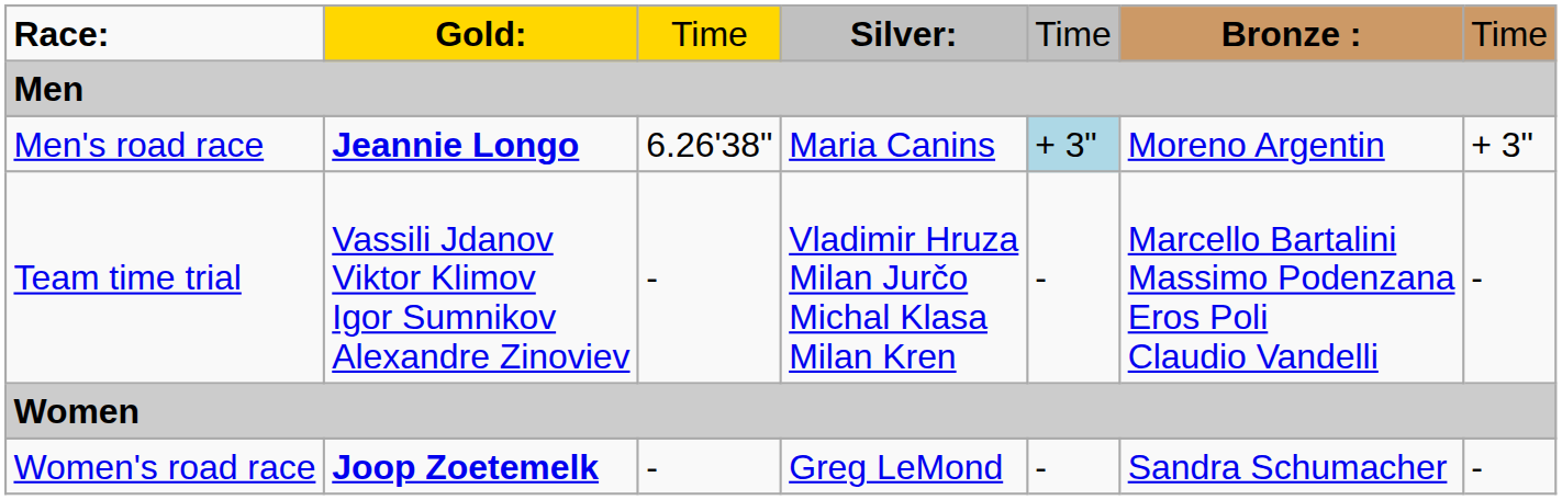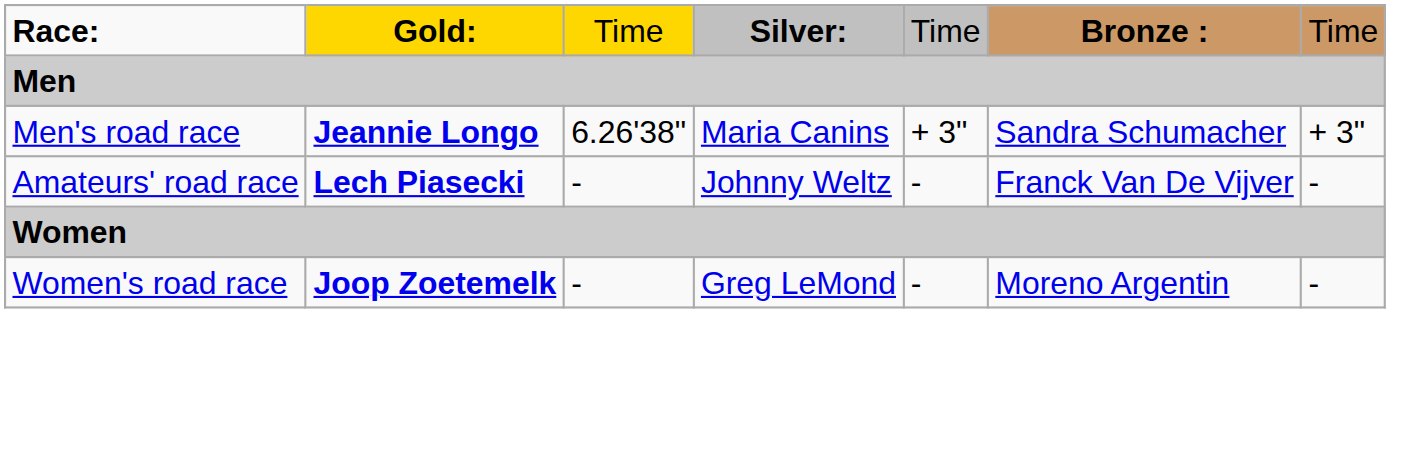 <table class="wikitable" style="text-align: left; font-size: 95%; border: gray solid 1px; border-collapse: collapse;">
 <tr>
 <td><strong>Race:</strong></td>
 <td style="text-align:center;background-color:gold;"><strong>Gold:</strong></td>
 <td style="text-align:center;background-color:gold;">Time</td>
 <td style="text-align:center;background-color:silver;"><strong>Silver:</strong></td>
 <td style="text-align:center;background-color:silver;">Time</td>
 <td style="text-align:center;background-color:#CC9966;"><strong>Bronze :</strong></td>
 <td style="text-align:center;background-color:#CC9966;">Time</td>
 </tr>
 <tr bgcolor="#cccccc">
 <td colspan=7><strong>Men</strong></td>
 </tr>
 <tr>
 <td><a href='#'>Men's road race</a><br></td>
 <td><strong><a href='#'>Jeannie Longo</a></strong><br><small></small></td>
 <td>6.26'38"</td>
 <td><a href='#'>Maria Canins</a><br><small></small></td>
-<td style="background: lightblue;">+ 3"</td>
-<td><a href='#'>Moreno Argentin</a><br><small></small></td>
+<td>+ 3"</td>
+<td><a href='#'>Sandra Schumacher</a><br><small></small></td>
 <td>+ 3"</td>
 </tr>
 <tr>
-<td><a href='#'>Team time trial</a></td>
-<td> <br> <a href='#'>Vassili Jdanov</a><br> <a href='#'>Viktor Klimov</a><br> <a href='#'>Igor Sumnikov</a><br> <a href='#'>Alexandre Zinoviev</a></td>
+<td><a href='#'>Amateurs' road race</a></td>
+<td><strong><a href='#'>Lech Piasecki</a></strong><br><small></small></td>
 <td>-</td>
-<td> <br> <a href='#'>Vladimir Hruza</a><br> <a href='#'>Milan Jurčo</a><br> <a href='#'>Michal Klasa</a><br> <a href='#'>Milan Kren</a></td>
+<td><a href='#'>Johnny Weltz</a><br><small></small></td>
 <td>-</td>
-<td> <br> <a href='#'>Marcello Bartalini</a><br> <a href='#'>Massimo Podenzana</a><br> <a href='#'>Eros Poli</a><br> <a href='#'>Claudio Vandelli</a></td>
+<td><a href='#'>Franck Van De Vijver</a><br><small></small></td>
 <td>-</td>
 </tr>
 <tr bgcolor="#cccccc">
 <td colspan=7><strong>Women</strong></td>
 </tr>
 <tr>
 <td><a href='#'>Women's road race</a></td>
 <td><strong><a href='#'>Joop Zoetemelk</a></strong><br><small></small></td>
 <td>-</td>
 <td><a href='#'>Greg LeMond</a><br><small></small></td>
 <td>-</td>
-<td><a href='#'>Sandra Schumacher</a><br><small></small></td>
+<td><a href='#'>Moreno Argentin</a><br><small></small></td>
 <td>-</td>
 </tr>
 </table>
